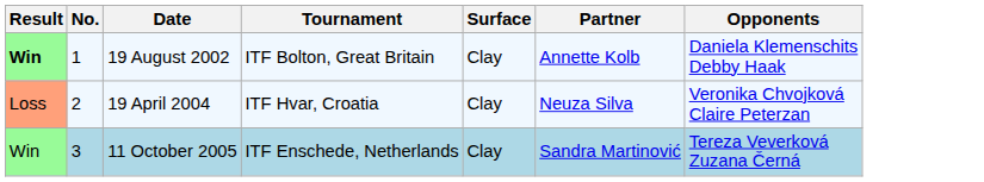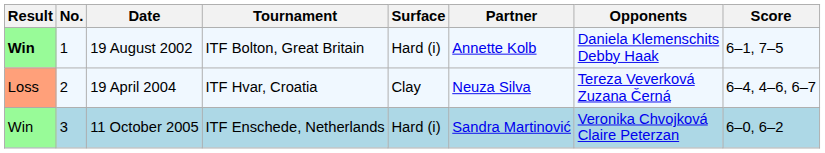 <table class="wikitable">
 <tr>
 <th>Result</th>
 <th>No.</th>
 <th>Date</th>
 <th>Tournament</th>
 <th>Surface</th>
 <th>Partner</th>
 <th>Opponents</th>
+<th>Score</th>
 </tr>
 <tr bgcolor="#f0f8ff">
 <td bgcolor="98FB98"><strong>Win</strong></td>
 <td>1</td>
 <td>19 August 2002</td>
 <td>ITF Bolton, Great Britain</td>
-<td>Clay</td>
+<td>Hard (i)</td>
 <td> <a href='#'>Annette Kolb</a></td>
 <td> <a href='#'>Daniela Klemenschits</a> <br>  <a href='#'>Debby Haak</a></td>
+<td>6–1, 7–5</td>
 </tr>
 <tr bgcolor="#f0f8ff">
 <td bgcolor="FFA07A">Loss</td>
 <td>2</td>
 <td>19 April 2004</td>
 <td>ITF Hvar, Croatia</td>
 <td>Clay</td>
 <td> <a href='#'>Neuza Silva</a></td>
-<td> <a href='#'>Veronika Chvojková</a> <br>  <a href='#'>Claire Peterzan</a></td>
+<td> <a href='#'>Tereza Veverková</a> <br>  <a href='#'>Zuzana Černá</a></td>
+<td>6–4, 4–6, 6–7</td>
 </tr>
 <tr style="background:lightblue;">
 <td style="background:#98fb98;">Win</td>
 <td>3</td>
 <td>11 October 2005</td>
 <td>ITF Enschede, Netherlands</td>
-<td>Clay</td>
+<td>Hard (i)</td>
 <td> <a href='#'>Sandra Martinović</a></td>
-<td> <a href='#'>Tereza Veverková</a> <br>  <a href='#'>Zuzana Černá</a></td>
+<td> <a href='#'>Veronika Chvojková</a> <br>  <a href='#'>Claire Peterzan</a></td>
+<td>6–0, 6–2</td>
 </tr>
 </table>
